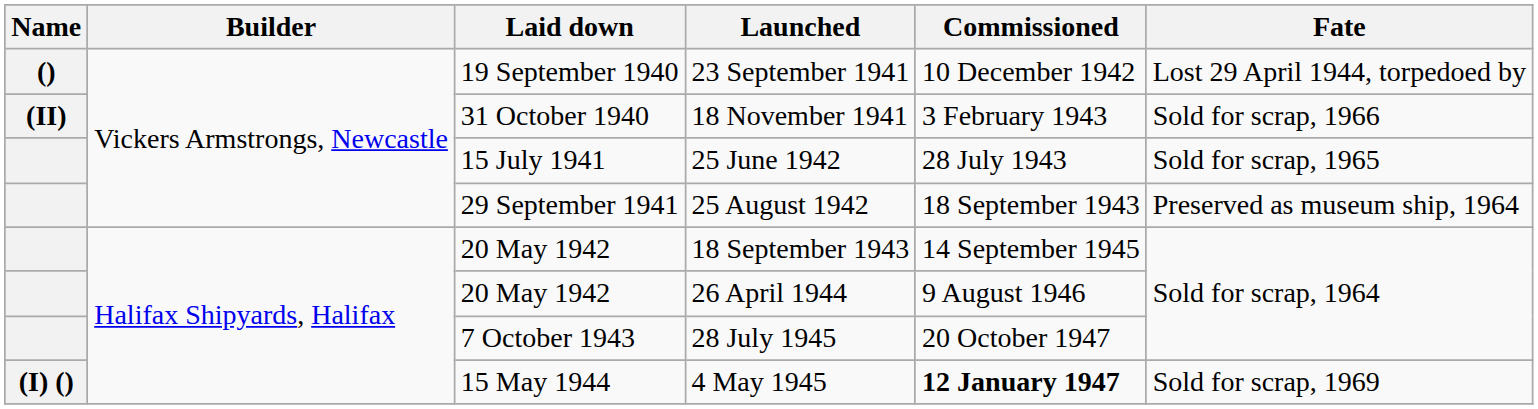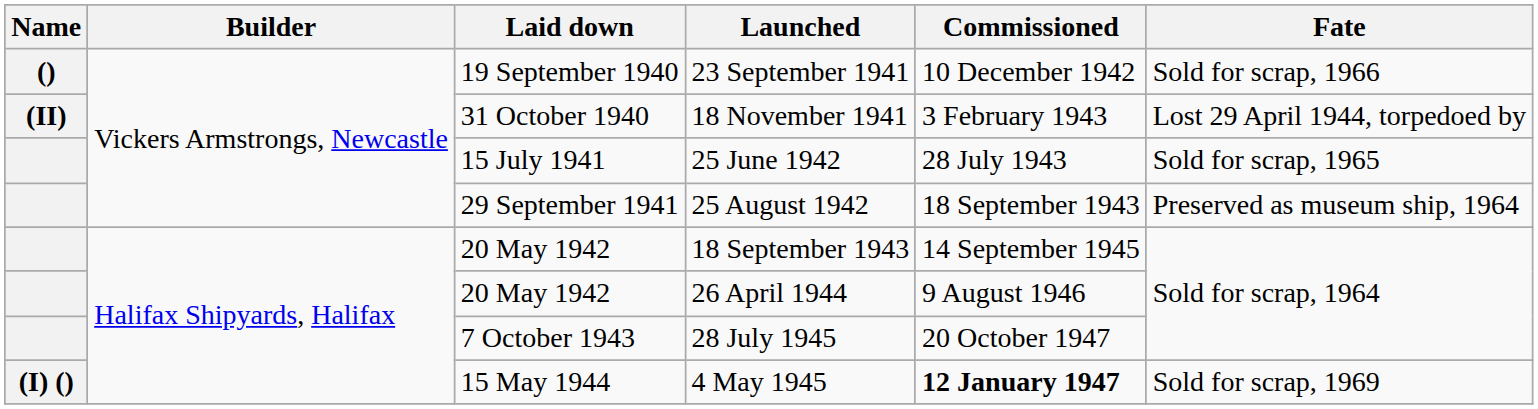 <table class="wikitable plainrowheaders">
 <tr>
 <th scope="col">Name</th>
 <th scope="col">Builder</th>
 <th scope="col">Laid down</th>
 <th scope="col">Launched</th>
 <th scope="col">Commissioned</th>
 <th scope="col">Fate</th>
 </tr>
 <tr>
 <th scope="row"> ()</th>
 <td rowspan="4">Vickers Armstrongs, <a href='#'>Newcastle</a></td>
 <td>19 September 1940</td>
 <td>23 September 1941</td>
 <td>10 December 1942</td>
-<td>Lost 29 April 1944, torpedoed by </td>
+<td>Sold for scrap, 1966</td>
 </tr>
 <tr>
 <th scope="row"> (II)</th>
 <td>31 October 1940</td>
 <td>18 November 1941</td>
 <td>3 February 1943</td>
-<td>Sold for scrap, 1966</td>
+<td>Lost 29 April 1944, torpedoed by </td>
 </tr>
 <tr>
 <th scope="row"></th>
 <td>15 July 1941</td>
 <td>25 June 1942</td>
 <td>28 July 1943</td>
 <td>Sold for scrap, 1965</td>
 </tr>
 <tr>
 <th scope="row"></th>
 <td>29 September 1941</td>
 <td>25 August 1942</td>
 <td>18 September 1943</td>
 <td>Preserved as museum ship, 1964</td>
 </tr>
 <tr>
 <th scope="row"></th>
 <td rowspan="4"><a href='#'>Halifax Shipyards</a>, <a href='#'>Halifax</a></td>
 <td>20 May 1942</td>
 <td>18 September 1943</td>
 <td>14 September 1945</td>
 <td rowspan=3>Sold for scrap, 1964</td>
 </tr>
 <tr>
 <th scope="row"></th>
 <td>20 May 1942</td>
 <td>26 April 1944</td>
 <td>9 August 1946</td>
 </tr>
 <tr>
 <th scope="row"></th>
 <td>7 October 1943</td>
 <td>28 July 1945</td>
 <td>20 October 1947</td>
 </tr>
 <tr>
 <th scope="row"> (I) ()</th>
 <td>15 May 1944</td>
 <td>4 May 1945</td>
 <td><strong>12 January 1947</strong></td>
 <td>Sold for scrap, 1969</td>
 </tr>
 </table>
